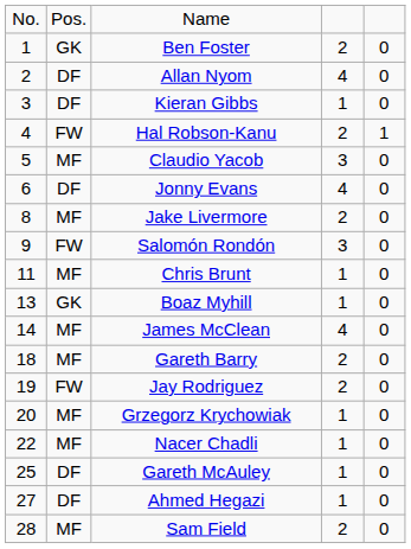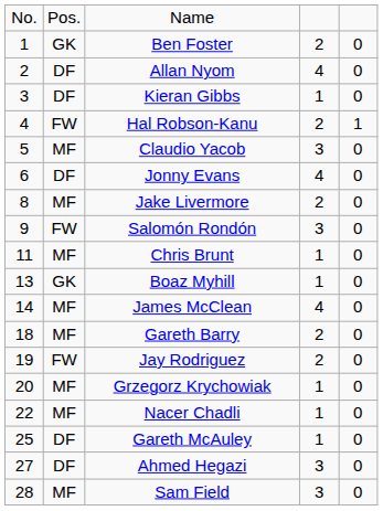 <table class="wikitable"  style="text-align:center; font-size:100%; ">
 <tr>
 <td style="width:30px;">No.</td>
 <td style="width:30px;">Pos.</td>
 <td style="width:200px;">Name</td>
 <td style="width:30px;"></td>
 <td style="width:30px;"></td>
 </tr>
 <tr>
 <td>1</td>
 <td>GK</td>
 <td> <a href='#'>Ben Foster</a></td>
 <td>2</td>
 <td>0</td>
 </tr>
 <tr>
 <td>2</td>
 <td>DF</td>
 <td> <a href='#'>Allan Nyom</a></td>
 <td>4</td>
 <td>0</td>
 </tr>
 <tr>
 <td>3</td>
 <td>DF</td>
 <td> <a href='#'>Kieran Gibbs</a></td>
 <td>1</td>
 <td>0</td>
 </tr>
 <tr>
 <td>4</td>
 <td>FW</td>
 <td> <a href='#'>Hal Robson-Kanu</a></td>
 <td>2</td>
 <td>1</td>
 </tr>
 <tr>
 <td>5</td>
 <td>MF</td>
 <td> <a href='#'>Claudio Yacob</a></td>
 <td>3</td>
 <td>0</td>
 </tr>
 <tr>
 <td>6</td>
 <td>DF</td>
 <td> <a href='#'>Jonny Evans</a></td>
 <td>4</td>
 <td>0</td>
 </tr>
 <tr>
 <td>8</td>
 <td>MF</td>
 <td> <a href='#'>Jake Livermore</a></td>
 <td>2</td>
 <td>0</td>
 </tr>
 <tr>
 <td>9</td>
 <td>FW</td>
 <td> <a href='#'>Salomón Rondón</a></td>
 <td>3</td>
 <td>0</td>
 </tr>
 <tr>
 <td>11</td>
 <td>MF</td>
 <td> <a href='#'>Chris Brunt</a></td>
 <td>1</td>
 <td>0</td>
 </tr>
 <tr>
 <td>13</td>
 <td>GK</td>
 <td> <a href='#'>Boaz Myhill</a></td>
 <td>1</td>
 <td>0</td>
 </tr>
 <tr>
 <td>14</td>
 <td>MF</td>
 <td> <a href='#'>James McClean</a></td>
 <td>4</td>
 <td>0</td>
 </tr>
 <tr>
 <td>18</td>
 <td>MF</td>
 <td> <a href='#'>Gareth Barry</a></td>
 <td>2</td>
 <td>0</td>
 </tr>
 <tr>
 <td>19</td>
 <td>FW</td>
 <td> <a href='#'>Jay Rodriguez</a></td>
 <td>2</td>
 <td>0</td>
 </tr>
 <tr>
 <td>20</td>
 <td>MF</td>
 <td> <a href='#'>Grzegorz Krychowiak</a></td>
 <td>1</td>
 <td>0</td>
 </tr>
 <tr>
 <td>22</td>
 <td>MF</td>
 <td> <a href='#'>Nacer Chadli</a></td>
 <td>1</td>
 <td>0</td>
 </tr>
 <tr>
 <td>25</td>
 <td>DF</td>
 <td> <a href='#'>Gareth McAuley</a></td>
 <td>1</td>
 <td>0</td>
 </tr>
 <tr>
 <td>27</td>
 <td>DF</td>
 <td> <a href='#'>Ahmed Hegazi</a></td>
-<td>1</td>
+<td>3</td>
 <td>0</td>
 </tr>
 <tr>
 <td>28</td>
 <td>MF</td>
 <td> <a href='#'>Sam Field</a></td>
-<td>2</td>
+<td>3</td>
 <td>0</td>
 </tr>
 </table>
